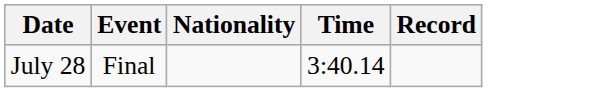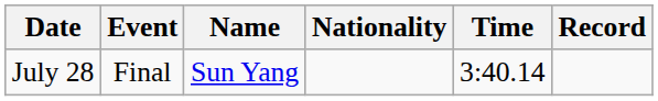 <table class=wikitable style=text-align:center>
 <tr>
 <th>Date</th>
 <th>Event</th>
+<th>Name</th>
 <th>Nationality</th>
 <th>Time</th>
 <th>Record</th>
 </tr>
 <tr>
 <td>July 28</td>
 <td>Final</td>
+<td align=left><a href='#'>Sun Yang</a></td>
 <td align=left></td>
 <td>3:40.14</td>
 <td></td>
 </tr>
 </table>
